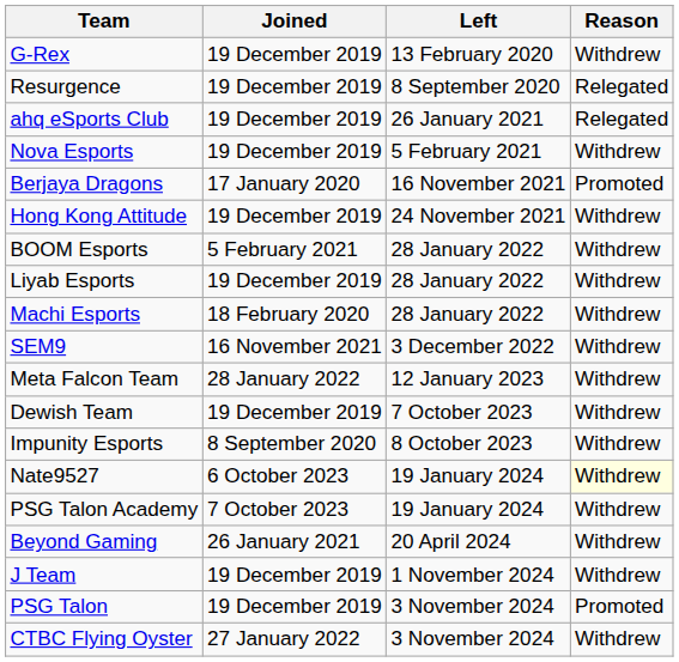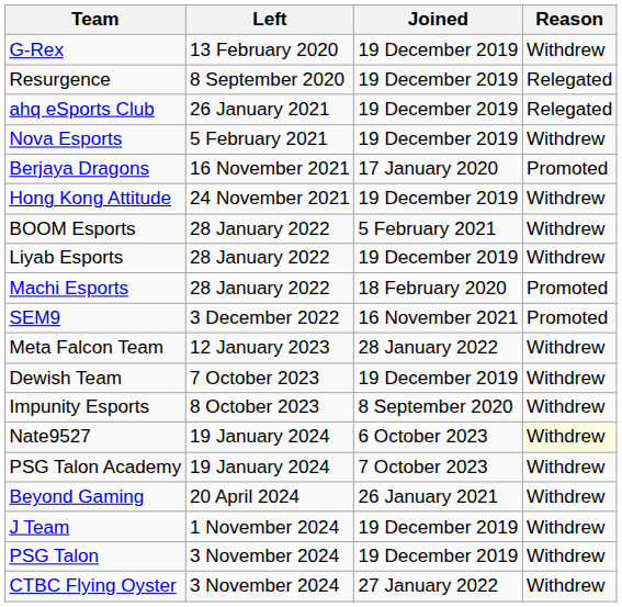 <table class="wikitable sortable">
 <tr>
 <th>Team</th>
+<th>Left</th>
 <th>Joined</th>
-<th>Left</th>
 <th>Reason</th>
 </tr>
 <tr>
 <td> <a href='#'>G-Rex</a></td>
+<td>13 February 2020</td>
 <td>19 December 2019</td>
-<td>13 February 2020</td>
 <td>Withdrew</td>
 </tr>
 <tr>
 <td> Resurgence</td>
+<td>8 September 2020</td>
 <td>19 December 2019</td>
-<td>8 September 2020</td>
 <td>Relegated</td>
 </tr>
 <tr>
 <td> <a href='#'>ahq eSports Club</a></td>
+<td>26 January 2021</td>
 <td>19 December 2019</td>
-<td>26 January 2021</td>
 <td>Relegated</td>
 </tr>
 <tr>
 <td> <a href='#'>Nova Esports</a></td>
+<td>5 February 2021</td>
 <td>19 December 2019</td>
+<td>Withdrew</td>
+</tr>
+<tr>
+<td> <a href='#'>Berjaya Dragons</a></td>
+<td>16 November 2021</td>
+<td>17 January 2020</td>
+<td>Promoted</td>
+</tr>
+<tr>
+<td> <a href='#'>Hong Kong Attitude</a></td>
+<td>24 November 2021</td>
+<td>19 December 2019</td>
+<td>Withdrew</td>
+</tr>
+<tr>
+<td> BOOM Esports</td>
+<td>28 January 2022</td>
 <td>5 February 2021</td>
 <td>Withdrew</td>
 </tr>
 <tr>
-<td> <a href='#'>Berjaya Dragons</a></td>
-<td>17 January 2020</td>
+<td> Liyab Esports</td>
+<td>28 January 2022</td>
+<td>19 December 2019</td>
+<td>Withdrew</td>
+</tr>
+<tr>
+<td> <a href='#'>Machi Esports</a></td>
+<td>28 January 2022</td>
+<td>18 February 2020</td>
+<td>Promoted</td>
+</tr>
+<tr>
+<td> <a href='#'>SEM9</a></td>
+<td>3 December 2022</td>
 <td>16 November 2021</td>
 <td>Promoted</td>
 </tr>
 <tr>
-<td> <a href='#'>Hong Kong Attitude</a></td>
-<td>19 December 2019</td>
-<td>24 November 2021</td>
-<td>Withdrew</td>
-</tr>
-<tr>
-<td> BOOM Esports</td>
-<td>5 February 2021</td>
+<td> Meta Falcon Team</td>
+<td>12 January 2023</td>
 <td>28 January 2022</td>
 <td>Withdrew</td>
 </tr>
 <tr>
-<td> Liyab Esports</td>
+<td> Dewish Team</td>
+<td>7 October 2023</td>
 <td>19 December 2019</td>
-<td>28 January 2022</td>
 <td>Withdrew</td>
 </tr>
 <tr>
-<td> <a href='#'>Machi Esports</a></td>
-<td>18 February 2020</td>
-<td>28 January 2022</td>
+<td> Impunity Esports</td>
+<td>8 October 2023</td>
+<td>8 September 2020</td>
 <td>Withdrew</td>
 </tr>
 <tr>
-<td> <a href='#'>SEM9</a></td>
-<td>16 November 2021</td>
-<td>3 December 2022</td>
-<td>Withdrew</td>
+<td> Nate9527</td>
+<td>19 January 2024</td>
+<td>6 October 2023</td>
+<td style="background: lightyellow;">Withdrew</td>
 </tr>
 <tr>
-<td> Meta Falcon Team</td>
-<td>28 January 2022</td>
-<td>12 January 2023</td>
-<td>Withdrew</td>
-</tr>
-<tr>
-<td> Dewish Team</td>
-<td>19 December 2019</td>
+<td> PSG Talon Academy</td>
+<td>19 January 2024</td>
 <td>7 October 2023</td>
 <td>Withdrew</td>
 </tr>
 <tr>
-<td> Impunity Esports</td>
-<td>8 September 2020</td>
-<td>8 October 2023</td>
-<td>Withdrew</td>
-</tr>
-<tr>
-<td> Nate9527</td>
-<td>6 October 2023</td>
-<td>19 January 2024</td>
-<td style="background: lightyellow;">Withdrew</td>
-</tr>
-<tr>
-<td> PSG Talon Academy</td>
-<td>7 October 2023</td>
-<td>19 January 2024</td>
-<td>Withdrew</td>
-</tr>
-<tr>
 <td> <a href='#'>Beyond Gaming</a></td>
+<td>20 April 2024</td>
 <td>26 January 2021</td>
-<td>20 April 2024</td>
 <td>Withdrew</td>
 </tr>
 <tr>
 <td> <a href='#'>J Team</a></td>
+<td>1 November 2024</td>
 <td>19 December 2019</td>
-<td>1 November 2024</td>
 <td>Withdrew</td>
 </tr>
 <tr>
 <td> <a href='#'>PSG Talon</a></td>
+<td>3 November 2024</td>
 <td>19 December 2019</td>
-<td>3 November 2024</td>
-<td>Promoted</td>
+<td>Withdrew</td>
 </tr>
 <tr>
 <td> <a href='#'>CTBC Flying Oyster</a></td>
+<td>3 November 2024</td>
 <td>27 January 2022</td>
-<td>3 November 2024</td>
 <td>Withdrew</td>
 </tr>
 </table>
